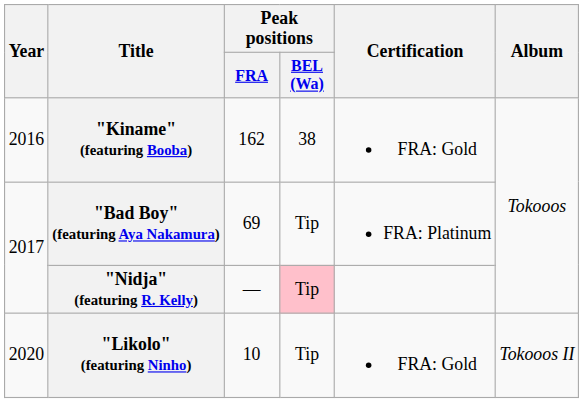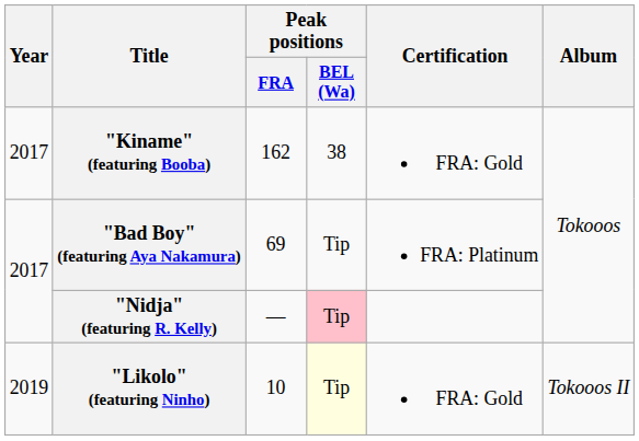 <table class="wikitable plainrowheaders" style="text-align:center">
 <tr>
 <th scope="col" rowspan="2">Year</th>
 <th scope="col" rowspan="2">Title</th>
 <th scope="col" colspan="2">Peak positions</th>
 <th rowspan="2">Certification</th>
 <th scope="col" rowspan="2">Album</th>
 </tr>
 <tr>
 <th scope="col" style="width:3em;font-size:90%;"><a href='#'>FRA</a><br></th>
 <th scope="col" style="width:3em;font-size:90%;"><a href='#'>BEL<br>(Wa)</a><br></th>
 </tr>
 <tr>
-<td>2016</td>
+<td>2017</td>
 <th scope="row">"Kiname"<br><small>(featuring <a href='#'>Booba</a>)</small></th>
 <td>162</td>
 <td>38</td>
 <td><br><ul><li>FRA: Gold</li></ul></td>
 <td rowspan="3"><em>Tokooos</em></td>
 </tr>
 <tr>
 <td rowspan="2">2017</td>
 <th scope="row">"Bad Boy"<br><small>(featuring <a href='#'>Aya Nakamura</a>)</small></th>
 <td>69</td>
 <td>Tip</td>
 <td><br><ul><li>FRA: Platinum</li></ul></td>
 </tr>
 <tr>
 <th scope="row">"Nidja"<br><small>(featuring <a href='#'>R. Kelly</a>)</small></th>
 <td>—</td>
 <td style="background: pink;">Tip</td>
 <td></td>
 </tr>
 <tr>
-<td>2020</td>
+<td>2019</td>
 <th scope="row">"Likolo"<br><small>(featuring <a href='#'>Ninho</a>)</small></th>
 <td>10</td>
-<td>Tip</td>
+<td style="background: lightyellow;">Tip</td>
 <td><br><ul><li>FRA: Gold</li></ul></td>
 <td rowspan=2><em>Tokooos II</em></td>
 </tr>
 </table>
